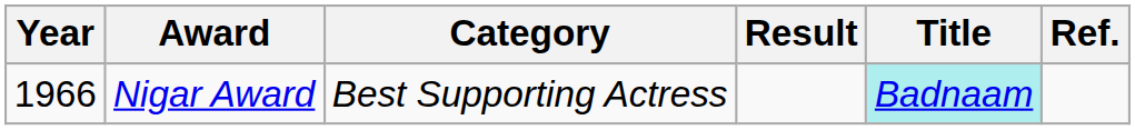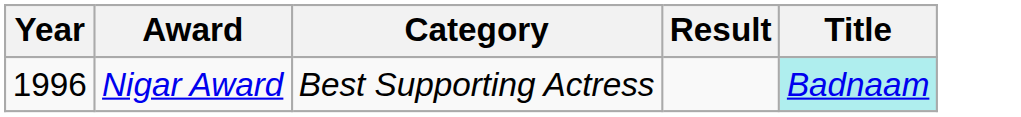 <table class="wikitable">
 <tr>
 <th>Year</th>
 <th>Award</th>
 <th>Category</th>
 <th>Result</th>
 <th>Title</th>
-<th>Ref.</th>
 </tr>
 <tr>
-<td>1966</td>
+<td>1996</td>
 <td><em><a href='#'>Nigar Award</a></em></td>
 <td><em>Best Supporting Actress</em></td>
 <td></td>
 <td style="background: paleturquoise;"><em><a href='#'>Badnaam</a></em></td>
-<td></td>
 </tr>
 </table>
